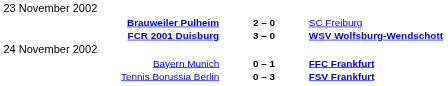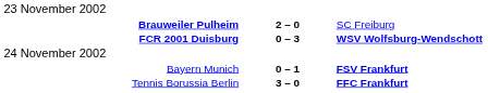 <table width=100% cellspacing=1>
 <tr>
 <th width=25%></th>
 <th width=10%></th>
 <th width=25%></th>
 <th></th>
 </tr>
 <tr>
 <td>23 November 2002</td>
 </tr>
 <tr style=font-size:90%>
 <td align=right><strong><a href='#'>Brauweiler Pulheim</a></strong></td>
 <td align=center><strong>2 – 0</strong></td>
 <td><a href='#'>SC Freiburg</a></td>
 </tr>
 <tr style=font-size:90%>
 <td align=right><strong><a href='#'>FCR 2001 Duisburg</a></strong></td>
-<td align=center><strong>3 – 0</strong></td>
+<td align=center><strong>0 – 3</strong></td>
 <td><strong><a href='#'>WSV Wolfsburg-Wendschott</a></strong></td>
 </tr>
 <tr>
 <td>24 November 2002</td>
 </tr>
 <tr style=font-size:90%>
 <td align=right><a href='#'>Bayern Munich</a></td>
 <td align=center><strong>0 – 1</strong></td>
-<td><strong><a href='#'>FFC Frankfurt</a></strong></td>
+<td><strong><a href='#'>FSV Frankfurt</a></strong></td>
 </tr>
 <tr style=font-size:90%>
 <td align=right><a href='#'>Tennis Borussia Berlin</a></td>
-<td align=center><strong>0 – 3</strong></td>
-<td><strong><a href='#'>FSV Frankfurt</a></strong></td>
+<td align=center><strong>3 – 0</strong></td>
+<td><strong><a href='#'>FFC Frankfurt</a></strong></td>
 </tr>
 </table>
